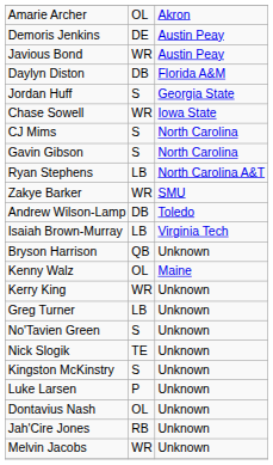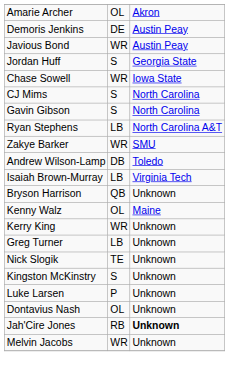 <table class="wikitable sortable">
 <tr>
 </tr>
 <tr>
 <td>Amarie Archer</td>
 <td>OL</td>
 <td><a href='#'>Akron</a></td>
 </tr>
 <tr>
 <td>Demoris Jenkins</td>
 <td>DE</td>
 <td><a href='#'>Austin Peay</a></td>
 </tr>
 <tr>
 <td>Javious Bond</td>
 <td>WR</td>
 <td><a href='#'>Austin Peay</a></td>
-</tr>
-<tr>
-<td>Daylyn Diston</td>
-<td>DB</td>
-<td><a href='#'>Florida A&M</a></td>
 </tr>
 <tr>
 <td>Jordan Huff</td>
 <td>S</td>
 <td><a href='#'>Georgia State</a></td>
 </tr>
 <tr>
 <td>Chase Sowell</td>
 <td>WR</td>
 <td><a href='#'>Iowa State</a></td>
 </tr>
 <tr>
 <td>CJ Mims</td>
 <td>S</td>
 <td><a href='#'>North Carolina</a></td>
 </tr>
 <tr>
 <td>Gavin Gibson</td>
 <td>S</td>
 <td><a href='#'>North Carolina</a></td>
 </tr>
 <tr>
 <td>Ryan Stephens</td>
 <td>LB</td>
 <td><a href='#'>North Carolina A&T</a></td>
 </tr>
 <tr>
 <td>Zakye Barker</td>
 <td>WR</td>
 <td><a href='#'>SMU</a></td>
 </tr>
 <tr>
 <td>Andrew Wilson-Lamp</td>
 <td>DB</td>
 <td><a href='#'>Toledo</a></td>
 </tr>
 <tr>
 <td>Isaiah Brown-Murray</td>
 <td>LB</td>
 <td><a href='#'>Virginia Tech</a></td>
 </tr>
 <tr>
 <td>Bryson Harrison</td>
 <td>QB</td>
 <td>Unknown</td>
 </tr>
 <tr>
 <td>Kenny Walz</td>
 <td>OL</td>
 <td><a href='#'>Maine</a></td>
 </tr>
 <tr>
 <td>Kerry King</td>
 <td>WR</td>
 <td>Unknown</td>
 </tr>
 <tr>
 <td>Greg Turner</td>
 <td>LB</td>
 <td>Unknown</td>
 </tr>
 <tr>
-<td>No'Tavien Green</td>
-<td>S</td>
-<td>Unknown</td>
-</tr>
-<tr>
 <td>Nick Slogik</td>
 <td>TE</td>
 <td>Unknown</td>
 </tr>
 <tr>
 <td>Kingston McKinstry</td>
 <td>S</td>
 <td>Unknown</td>
 </tr>
 <tr>
 <td>Luke Larsen</td>
 <td>P</td>
 <td>Unknown</td>
 </tr>
 <tr>
 <td>Dontavius Nash</td>
 <td>OL</td>
 <td>Unknown</td>
 </tr>
 <tr>
 <td>Jah'Cire Jones</td>
 <td>RB</td>
-<td>Unknown</td>
+<td><strong>Unknown</strong></td>
 </tr>
 <tr>
 <td>Melvin Jacobs</td>
 <td>WR</td>
 <td>Unknown</td>
 </tr>
 <tr>
 </tr>
 </table>
